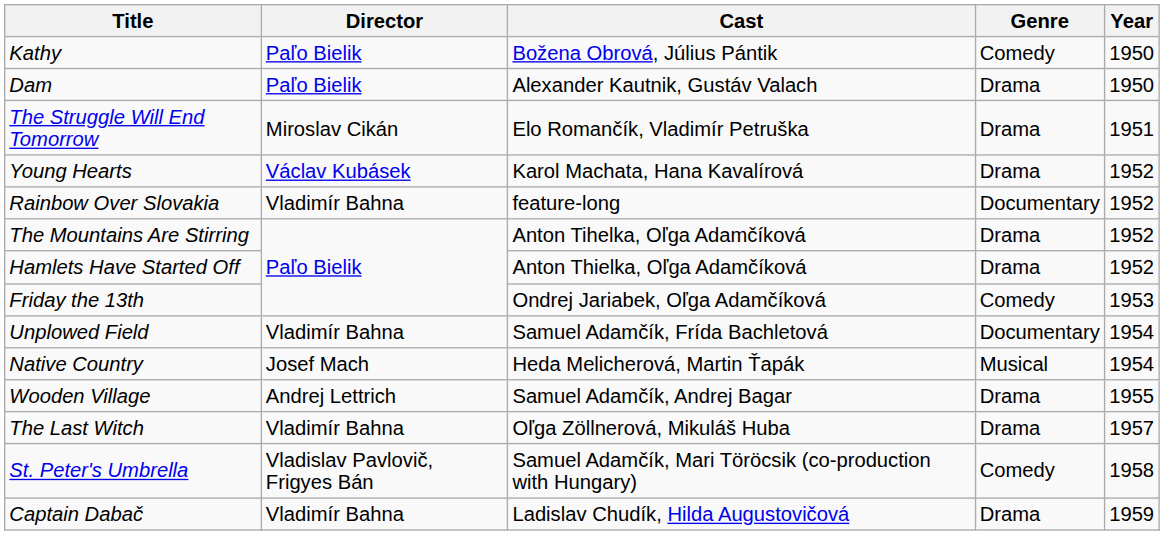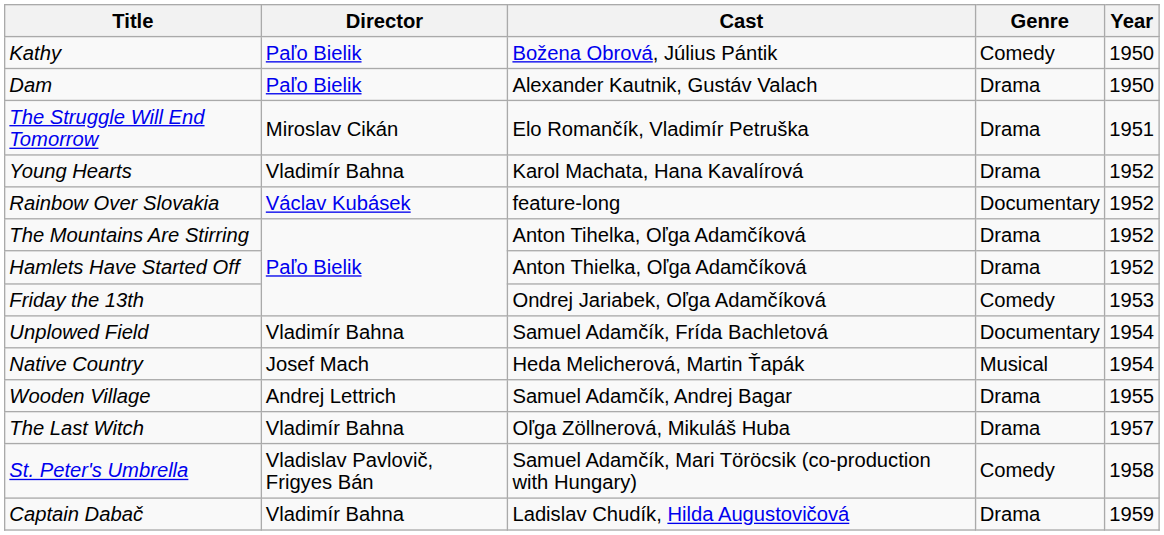 <table class="wikitable" style="font-size: 95%;">
 <tr>
 <th>Title</th>
 <th>Director</th>
 <th>Cast</th>
 <th>Genre</th>
 <th>Year</th>
 </tr>
 <tr>
 <td><em>Kathy</em></td>
 <td><a href='#'>Paľo Bielik</a></td>
 <td><a href='#'>Božena Obrová</a>, Július Pántik</td>
 <td>Comedy</td>
 <td>1950</td>
 </tr>
 <tr>
 <td><em>Dam</em></td>
 <td><a href='#'>Paľo Bielik</a></td>
 <td>Alexander Kautnik, Gustáv Valach</td>
 <td>Drama</td>
 <td>1950</td>
 </tr>
 <tr>
 <td><em><a href='#'>The Struggle Will End Tomorrow</a></em></td>
 <td>Miroslav Cikán</td>
 <td>Elo Romančík, Vladimír Petruška</td>
 <td>Drama</td>
 <td>1951</td>
 </tr>
 <tr>
 <td><em>Young Hearts</em></td>
-<td><a href='#'>Václav Kubásek</a></td>
+<td>Vladimír Bahna</td>
 <td>Karol Machata, Hana Kavalírová</td>
 <td>Drama</td>
 <td>1952</td>
 </tr>
 <tr>
 <td><em>Rainbow Over Slovakia</em></td>
-<td>Vladimír Bahna</td>
+<td><a href='#'>Václav Kubásek</a></td>
 <td>feature-long</td>
 <td>Documentary</td>
 <td>1952</td>
 </tr>
 <tr>
 <td><em>The Mountains Are Stirring</em></td>
 <td rowspan=3><a href='#'>Paľo Bielik</a></td>
 <td>Anton Tihelka, Oľga Adamčíková</td>
 <td>Drama</td>
 <td>1952</td>
 </tr>
 <tr>
 <td><em>Hamlets Have Started Off</em></td>
 <td>Anton Thielka, Oľga Adamčíková</td>
 <td>Drama</td>
 <td>1952</td>
 </tr>
 <tr>
 <td><em>Friday the 13th</em></td>
 <td>Ondrej Jariabek, Oľga Adamčíková</td>
 <td>Comedy</td>
 <td>1953</td>
 </tr>
 <tr>
 <td><em>Unplowed Field</em></td>
 <td>Vladimír Bahna</td>
 <td>Samuel Adamčík, Frída Bachletová</td>
 <td>Documentary</td>
 <td>1954</td>
 </tr>
 <tr>
 <td><em>Native Country</em></td>
 <td>Josef Mach</td>
 <td>Heda Melicherová, Martin Ťapák</td>
 <td>Musical</td>
 <td>1954</td>
 </tr>
 <tr>
 <td><em>Wooden Village</em></td>
 <td>Andrej Lettrich</td>
 <td>Samuel Adamčík, Andrej Bagar</td>
 <td>Drama</td>
 <td>1955</td>
 </tr>
 <tr>
 <td><em>The Last Witch</em></td>
 <td>Vladimír Bahna</td>
 <td>Oľga Zöllnerová, Mikuláš Huba</td>
 <td>Drama</td>
 <td>1957</td>
 </tr>
 <tr>
 <td><em><a href='#'>St. Peter's Umbrella</a></em></td>
 <td>Vladislav Pavlovič, Frigyes Bán </td>
 <td>Samuel Adamčík, Mari Töröcsik (co-production with Hungary)</td>
 <td>Comedy</td>
 <td>1958</td>
 </tr>
 <tr>
 <td><em>Captain Dabač</em></td>
 <td>Vladimír Bahna</td>
 <td>Ladislav Chudík, <a href='#'>Hilda Augustovičová</a></td>
 <td>Drama</td>
 <td>1959</td>
 </tr>
 </table>
